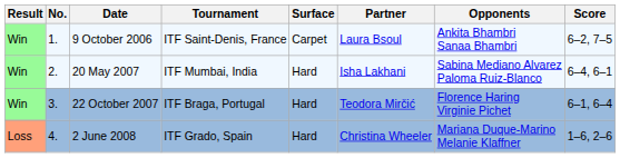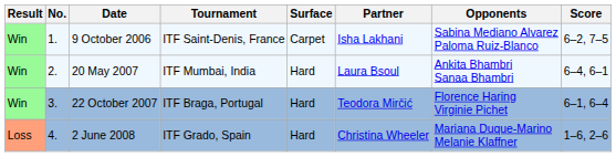 <table class="sortable wikitable" style="font-size:97%;">
 <tr>
 <th>Result</th>
 <th>No.</th>
 <th>Date</th>
 <th>Tournament</th>
 <th>Surface</th>
 <th>Partner</th>
 <th>Opponents</th>
 <th class="unsortable">Score</th>
 </tr>
 <tr bgcolor="#f0f8ff">
 <td style="background:#98fb98;">Win</td>
 <td>1.</td>
 <td>9 October 2006</td>
 <td>ITF Saint-Denis, France</td>
 <td>Carpet</td>
-<td> <a href='#'>Laura Bsoul</a></td>
-<td> <a href='#'>Ankita Bhambri</a><br> <a href='#'>Sanaa Bhambri</a></td>
+<td> <a href='#'>Isha Lakhani</a></td>
+<td> <a href='#'>Sabina Mediano Alvarez</a><br> <a href='#'>Paloma Ruiz-Blanco</a></td>
 <td>6–2, 7–5</td>
 </tr>
 <tr bgcolor="#f0f8ff">
 <td style="background:#98fb98;">Win</td>
 <td>2.</td>
 <td>20 May 2007</td>
 <td>ITF Mumbai, India</td>
 <td>Hard</td>
-<td> <a href='#'>Isha Lakhani</a></td>
-<td> <a href='#'>Sabina Mediano Alvarez</a><br> <a href='#'>Paloma Ruiz-Blanco</a></td>
+<td> <a href='#'>Laura Bsoul</a></td>
+<td> <a href='#'>Ankita Bhambri</a><br> <a href='#'>Sanaa Bhambri</a></td>
 <td>6–4, 6–1</td>
 </tr>
 <tr bgcolor="#99BADD">
 <td style="background:#98fb98;">Win</td>
 <td>3.</td>
 <td>22 October 2007</td>
 <td>ITF Braga, Portugal</td>
 <td>Hard</td>
 <td> <a href='#'>Teodora Mirčić</a></td>
 <td> <a href='#'>Florence Haring</a><br> <a href='#'>Virginie Pichet</a></td>
 <td>6–1, 6–4</td>
 </tr>
 <tr bgcolor="#99BADD">
 <td style="background:#ffa07a;">Loss</td>
 <td>4.</td>
 <td>2 June 2008</td>
 <td>ITF Grado, Spain</td>
 <td>Hard</td>
 <td> <a href='#'>Christina Wheeler</a></td>
 <td> <a href='#'>Mariana Duque-Marino</a><br> <a href='#'>Melanie Klaffner</a></td>
 <td>1–6, 2–6</td>
 </tr>
 </table>
